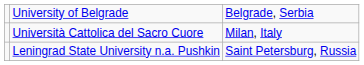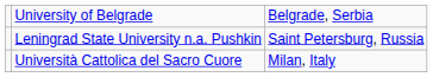 <table class="wikitable">
 <tr>
 <td></td>
 <td> <a href='#'>University of Belgrade</a></td>
 <td><a href='#'>Belgrade</a>, <a href='#'>Serbia</a></td>
 </tr>
 <tr>
 <td></td>
+<td> <a href='#'>Leningrad State University n.a. Pushkin</a></td>
+<td><a href='#'>Saint Petersburg</a>, <a href='#'>Russia</a></td>
+</tr>
+<tr>
+<td></td>
 <td> <a href='#'>Università Cattolica del Sacro Cuore</a></td>
 <td><a href='#'>Milan</a>, <a href='#'>Italy</a></td>
 </tr>
-<tr>
-<td></td>
-<td> <a href='#'>Leningrad State University n.a. Pushkin</a></td>
-<td><a href='#'>Saint Petersburg</a>, <a href='#'>Russia</a></td>
-</tr>
 </table>
